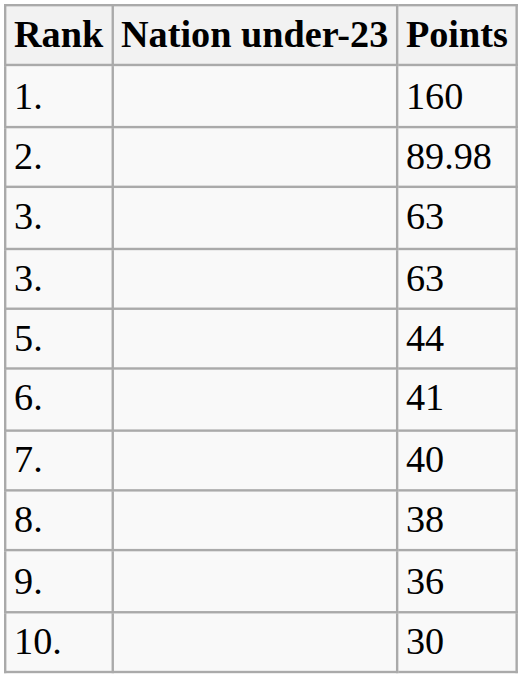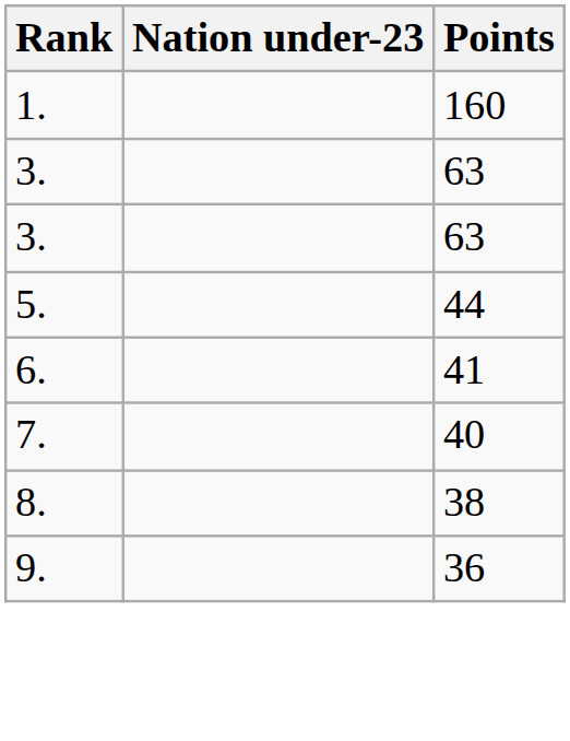 <table class="wikitable sortable">
 <tr>
 <th>Rank</th>
 <th>Nation under-23</th>
 <th>Points</th>
 </tr>
 <tr>
 <td>1.</td>
 <td></td>
 <td>160</td>
-</tr>
-<tr>
-<td>2.</td>
-<td></td>
-<td>89.98</td>
 </tr>
 <tr>
 <td>3.</td>
 <td></td>
 <td>63</td>
 </tr>
 <tr>
 <td>3.</td>
 <td></td>
 <td>63</td>
 </tr>
 <tr>
 <td>5.</td>
 <td></td>
 <td>44</td>
 </tr>
 <tr>
 <td>6.</td>
 <td></td>
 <td>41</td>
 </tr>
 <tr>
 <td>7.</td>
 <td></td>
 <td>40</td>
 </tr>
 <tr>
 <td>8.</td>
 <td></td>
 <td>38</td>
 </tr>
 <tr>
 <td>9.</td>
 <td></td>
 <td>36</td>
 </tr>
-<tr>
-<td>10.</td>
-<td></td>
-<td>30</td>
-</tr>
 </table>
